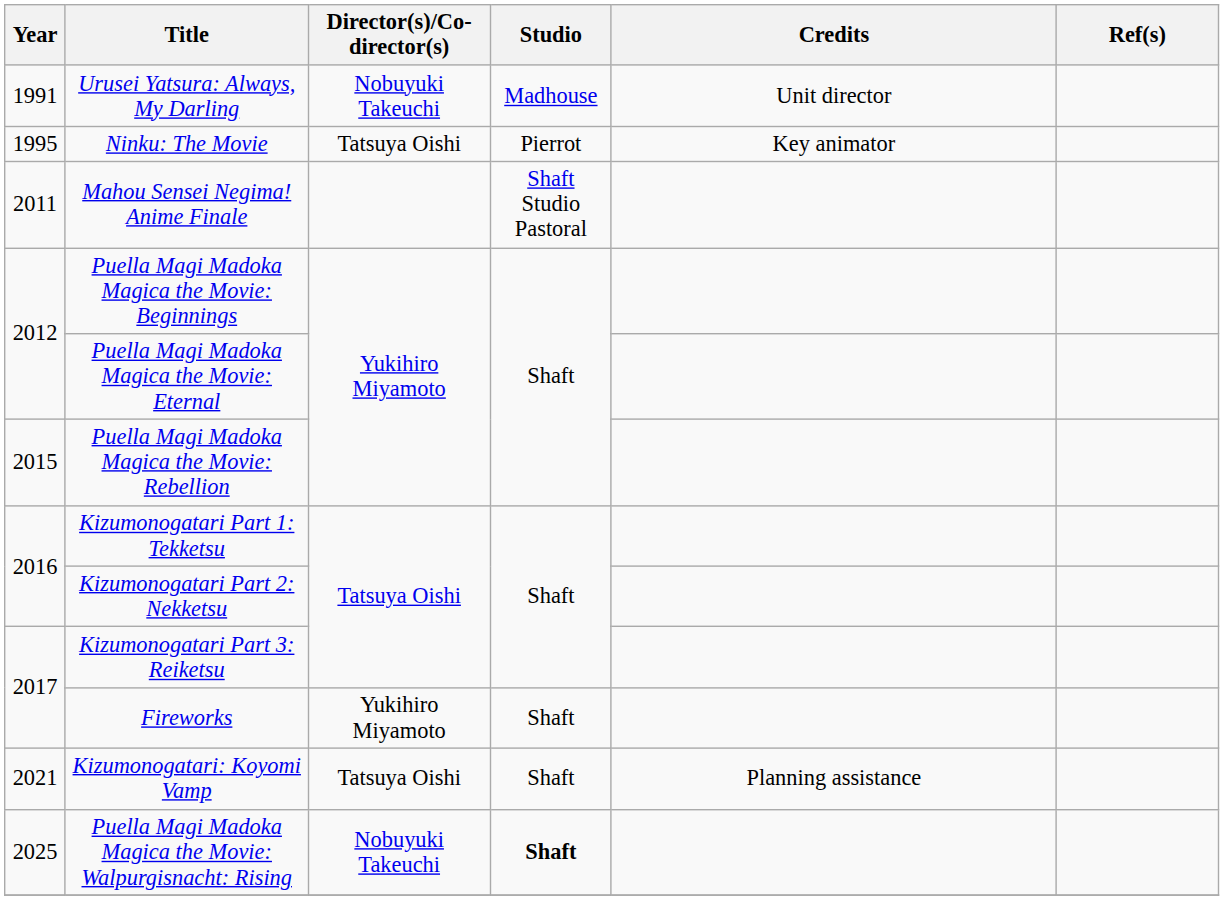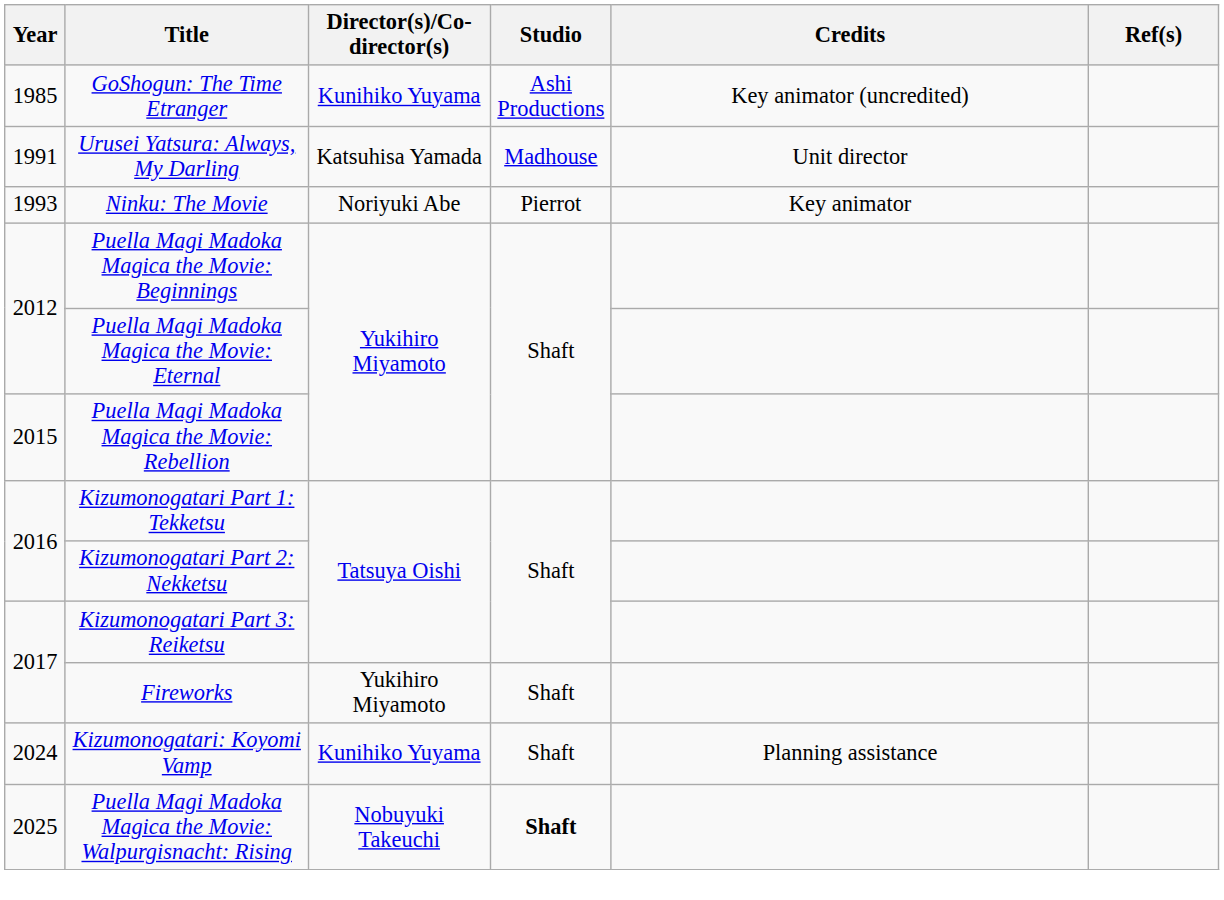 <table class="wikitable sortable" style="text-align:center; margin=auto; ">
 <tr>
 <th scope="col" width=5%>Year</th>
 <th scope="col" width=20%>Title</th>
 <th scope="col" width=15%>Director(s)/Co-director(s)</th>
 <th scope="col" width=10%>Studio</th>
 <th scope="col" class="unsortable">Credits</th>
 <th scope="col" class="unsortable">Ref(s)</th>
 </tr>
 <tr>
+<td>1985</td>
+<td><em><a href='#'>GoShogun: The Time Etranger</a></em></td>
+<td><a href='#'>Kunihiko Yuyama</a></td>
+<td><a href='#'>Ashi Productions</a></td>
+<td>Key animator (uncredited)</td>
+<td></td>
+</tr>
+<tr>
 <td>1991</td>
 <td><em><a href='#'>Urusei Yatsura: Always, My Darling</a></em></td>
-<td><a href='#'>Nobuyuki Takeuchi</a></td>
+<td>Katsuhisa Yamada</td>
 <td><a href='#'>Madhouse</a></td>
 <td>Unit director</td>
 <td></td>
 </tr>
 <tr>
-<td>1995</td>
+<td>1993</td>
 <td><em><a href='#'>Ninku: The Movie</a></em></td>
-<td>Tatsuya Oishi</td>
+<td>Noriyuki Abe</td>
 <td>Pierrot</td>
 <td>Key animator</td>
-<td></td>
-</tr>
-<tr>
-<td>2011</td>
-<td><em><a href='#'>Mahou Sensei Negima! Anime Finale</a></em></td>
-<td></td>
-<td><a href='#'>Shaft</a><br>Studio Pastoral</td>
-<td></td>
 <td></td>
 </tr>
 <tr>
 <td rowspan="2">2012</td>
 <td><em><a href='#'>Puella Magi Madoka Magica the Movie: Beginnings</a></em></td>
 <td rowspan="3"><a href='#'>Yukihiro Miyamoto</a></td>
 <td rowspan="3">Shaft</td>
 <td></td>
 <td></td>
 </tr>
 <tr>
 <td><em><a href='#'>Puella Magi Madoka Magica the Movie: Eternal</a></em></td>
 <td></td>
 <td></td>
 </tr>
 <tr>
 <td>2015</td>
 <td><em><a href='#'>Puella Magi Madoka Magica the Movie: Rebellion</a></em></td>
 <td></td>
 <td></td>
 </tr>
 <tr>
 <td rowspan="2">2016</td>
 <td><em><a href='#'>Kizumonogatari Part 1: Tekketsu</a></em></td>
 <td rowspan="3"><a href='#'>Tatsuya Oishi</a></td>
 <td rowspan="3">Shaft</td>
 <td></td>
 <td></td>
 </tr>
 <tr>
 <td><em><a href='#'>Kizumonogatari Part 2: Nekketsu</a></em></td>
 <td></td>
 <td></td>
 </tr>
 <tr>
 <td rowspan="2">2017</td>
 <td><em><a href='#'>Kizumonogatari Part 3: Reiketsu</a></em></td>
 <td></td>
 <td></td>
 </tr>
 <tr>
 <td><em><a href='#'>Fireworks</a></em></td>
 <td>Yukihiro Miyamoto</td>
 <td>Shaft</td>
 <td></td>
 <td></td>
 </tr>
 <tr>
-<td>2021</td>
+<td>2024</td>
 <td><em><a href='#'>Kizumonogatari: Koyomi Vamp</a></em></td>
-<td>Tatsuya Oishi</td>
+<td><a href='#'>Kunihiko Yuyama</a></td>
 <td>Shaft</td>
 <td>Planning assistance</td>
 <td></td>
 </tr>
 <tr>
 <td>2025</td>
 <td><em><a href='#'>Puella Magi Madoka Magica the Movie: Walpurgisnacht: Rising</a></em></td>
 <td><a href='#'>Nobuyuki Takeuchi</a></td>
 <td><strong>Shaft</strong></td>
 <td></td>
 <td></td>
 </tr>
 <tr>
 </tr>
 </table>
